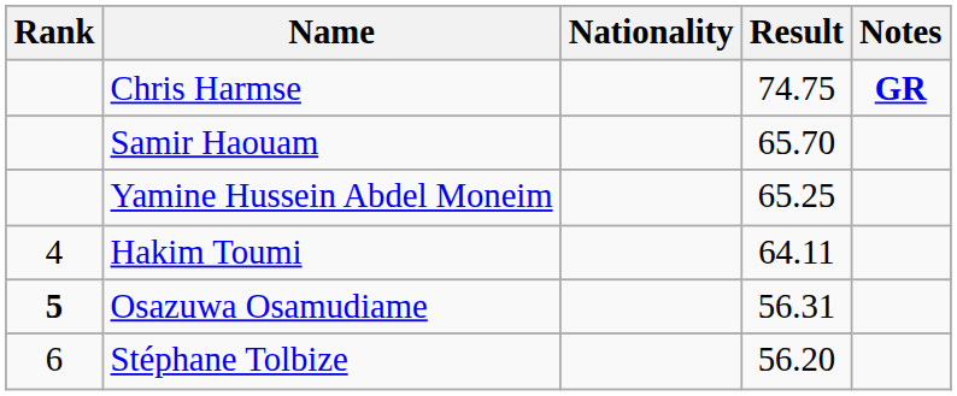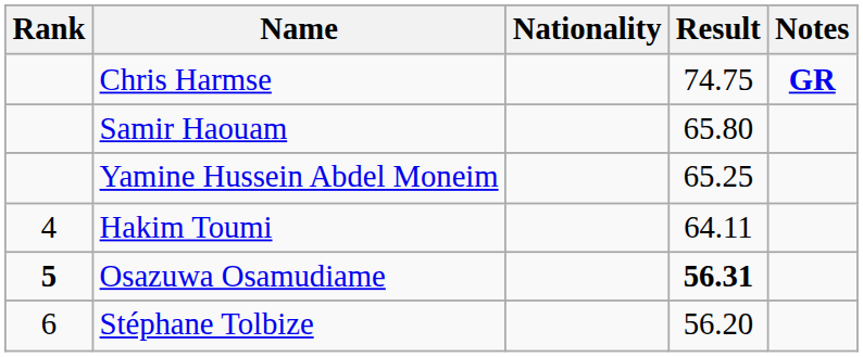 <table class="wikitable sortable" style="text-align:center">
 <tr>
 <th>Rank</th>
 <th>Name</th>
 <th>Nationality</th>
 <th>Result</th>
 <th>Notes</th>
 </tr>
 <tr>
 <td></td>
 <td align=left><a href='#'>Chris Harmse</a></td>
 <td align=left></td>
 <td>74.75</td>
 <td><strong><a href='#'>GR</a></strong></td>
 </tr>
 <tr>
 <td></td>
 <td align=left><a href='#'>Samir Haouam</a></td>
 <td align=left></td>
-<td>65.70</td>
+<td>65.80</td>
 <td></td>
 </tr>
 <tr>
 <td></td>
 <td align=left><a href='#'>Yamine Hussein Abdel Moneim</a></td>
 <td align=left></td>
 <td>65.25</td>
 <td></td>
 </tr>
 <tr>
 <td>4</td>
 <td align=left><a href='#'>Hakim Toumi</a></td>
 <td align=left></td>
 <td>64.11</td>
 <td></td>
 </tr>
 <tr>
 <td><strong>5</strong></td>
 <td align=left><a href='#'>Osazuwa Osamudiame</a></td>
 <td align=left></td>
-<td>56.31</td>
+<td><strong>56.31</strong></td>
 <td></td>
 </tr>
 <tr>
 <td>6</td>
 <td align=left><a href='#'>Stéphane Tolbize</a></td>
 <td align=left></td>
 <td>56.20</td>
 <td></td>
 </tr>
 </table>
